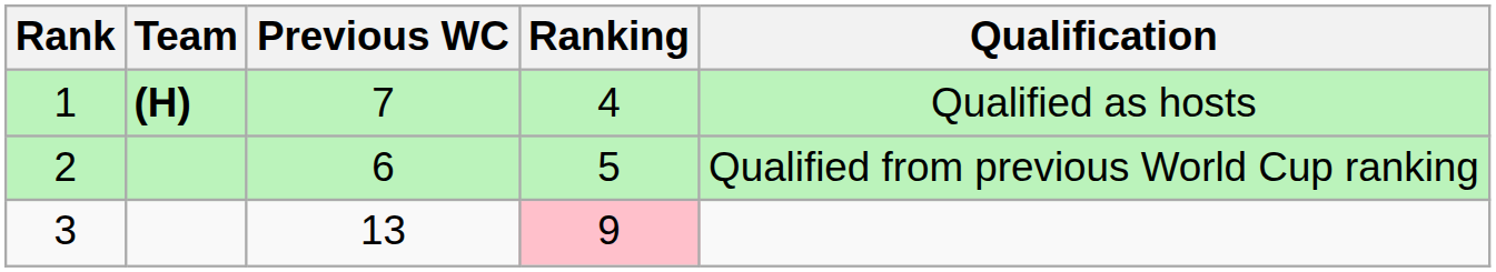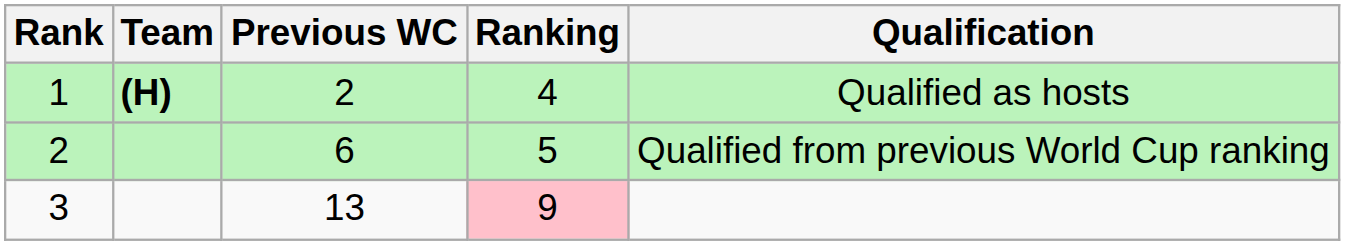 <table class="wikitable" style="text-align:center">
 <tr>
 <th>Rank</th>
 <th>Team</th>
 <th>Previous WC</th>
 <th>Ranking</th>
 <th>Qualification</th>
 </tr>
 <tr bgcolor=#BBF3BB>
 <td>1</td>
 <td align=left> <strong>(H)</strong></td>
-<td>7</td>
+<td>2</td>
 <td>4</td>
 <td>Qualified as hosts</td>
 </tr>
 <tr bgcolor=#BBF3BB>
 <td>2</td>
 <td align=left></td>
 <td>6</td>
 <td>5</td>
 <td>Qualified from previous World Cup ranking</td>
 </tr>
 <tr>
 <td>3</td>
 <td align=left></td>
 <td>13</td>
 <td style="background: pink;">9</td>
 <td></td>
 </tr>
 </table>
